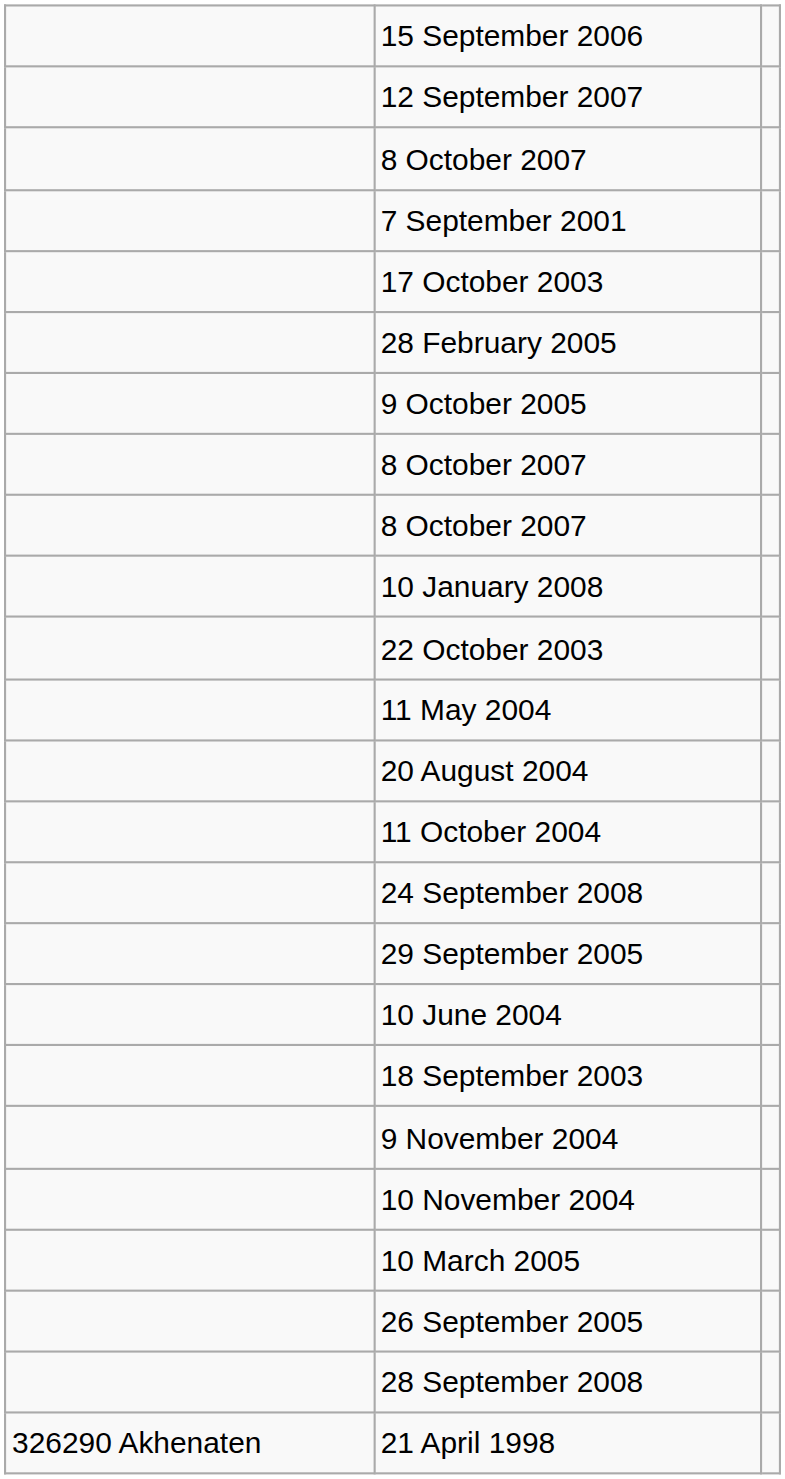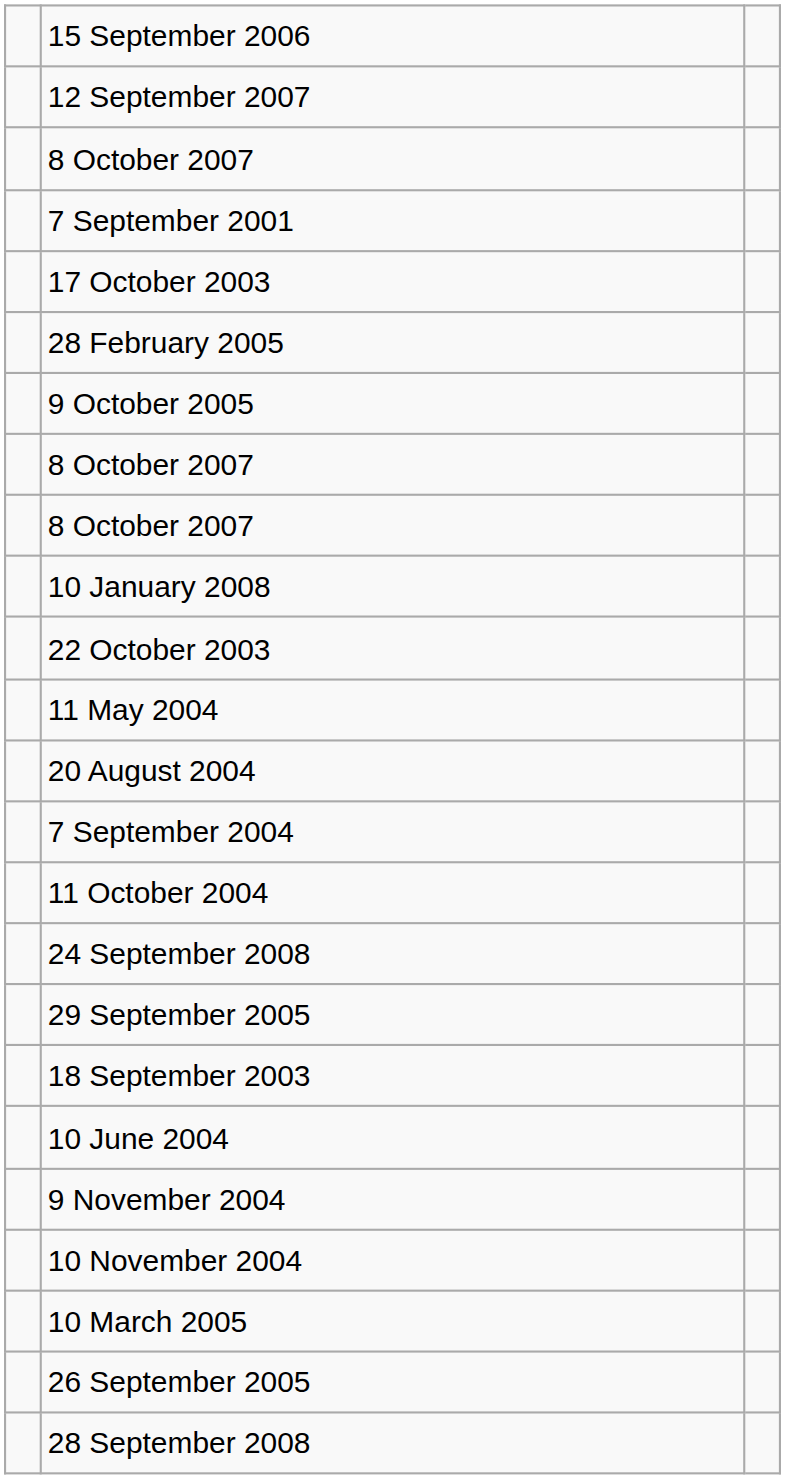 <table class="wikitable" style="font-size: 89%; float: left; width: 26em; margin-right: 1em; height: 700px">
 <tr>
 <td></td>
 <td>15 September 2006</td>
 <td></td>
 </tr>
 <tr>
 <td></td>
 <td>12 September 2007</td>
 <td></td>
 </tr>
 <tr>
 <td></td>
 <td>8 October 2007</td>
 <td></td>
 </tr>
 <tr>
 <td></td>
 <td>7 September 2001</td>
 <td></td>
 </tr>
 <tr>
 <td></td>
 <td>17 October 2003</td>
 <td></td>
 </tr>
 <tr>
 <td></td>
 <td>28 February 2005</td>
 <td></td>
 </tr>
 <tr>
 <td></td>
 <td>9 October 2005</td>
 <td></td>
 </tr>
 <tr>
 <td></td>
 <td>8 October 2007</td>
 <td></td>
 </tr>
 <tr>
 <td></td>
 <td>8 October 2007</td>
 <td></td>
 </tr>
 <tr>
 <td></td>
 <td>10 January 2008</td>
 <td></td>
 </tr>
 <tr>
 <td></td>
 <td>22 October 2003</td>
 <td></td>
 </tr>
 <tr>
 <td></td>
 <td>11 May 2004</td>
 <td></td>
 </tr>
 <tr>
 <td></td>
 <td>20 August 2004</td>
 <td></td>
 </tr>
 <tr>
 <td></td>
+<td>7 September 2004</td>
+<td></td>
+</tr>
+<tr>
+<td></td>
 <td>11 October 2004</td>
 <td></td>
 </tr>
 <tr>
 <td></td>
 <td>24 September 2008</td>
 <td></td>
 </tr>
 <tr>
 <td></td>
 <td>29 September 2005</td>
 <td></td>
 </tr>
 <tr>
 <td></td>
-<td>10 June 2004</td>
+<td>18 September 2003</td>
 <td></td>
 </tr>
 <tr>
 <td></td>
-<td>18 September 2003</td>
+<td>10 June 2004</td>
 <td></td>
 </tr>
 <tr>
 <td></td>
 <td>9 November 2004</td>
 <td></td>
 </tr>
 <tr>
 <td></td>
 <td>10 November 2004</td>
 <td></td>
 </tr>
 <tr>
 <td></td>
 <td>10 March 2005</td>
 <td></td>
 </tr>
 <tr>
 <td></td>
 <td>26 September 2005</td>
 <td></td>
 </tr>
 <tr>
 <td></td>
 <td>28 September 2008</td>
 <td></td>
 </tr>
-<tr>
-<td>326290 Akhenaten</td>
-<td>21 April 1998</td>
-<td></td>
-</tr>
 </table>
